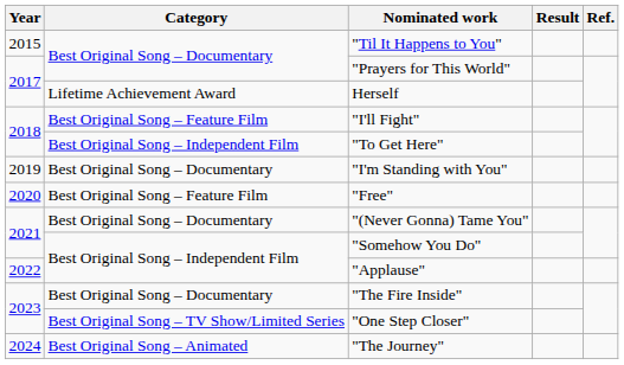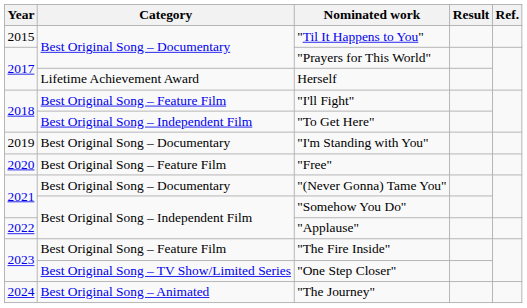 <table class="wikitable">
 <tr>
 <th>Year</th>
 <th>Category</th>
 <th>Nominated work</th>
 <th>Result</th>
 <th>Ref.</th>
 </tr>
 <tr>
 <td>2015</td>
 <td rowspan="2"><a href='#'>Best Original Song – Documentary</a></td>
 <td>"<a href='#'>Til It Happens to You</a>" </td>
 <td></td>
 <td align="center"></td>
 </tr>
 <tr>
 <td rowspan="2"><a href='#'>2017</a></td>
 <td>"Prayers for This World" </td>
 <td></td>
 <td align="center" rowspan="2"></td>
 </tr>
 <tr>
 <td>Lifetime Achievement Award</td>
 <td>Herself</td>
 <td></td>
 </tr>
 <tr>
 <td rowspan="2"><a href='#'>2018</a></td>
 <td><a href='#'>Best Original Song – Feature Film</a></td>
 <td>"I'll Fight" </td>
 <td></td>
 <td align="center" rowspan="2"></td>
 </tr>
 <tr>
 <td><a href='#'>Best Original Song – Independent Film</a></td>
 <td>"To Get Here" </td>
 <td></td>
 </tr>
 <tr>
 <td>2019</td>
 <td>Best Original Song – Documentary</td>
 <td>"I'm Standing with You" </td>
 <td></td>
 <td align="center"></td>
 </tr>
 <tr>
 <td><a href='#'>2020</a></td>
 <td>Best Original Song – Feature Film</td>
 <td>"Free" </td>
 <td></td>
 <td align="center"></td>
 </tr>
 <tr>
 <td rowspan="2"><a href='#'>2021</a></td>
 <td>Best Original Song – Documentary</td>
 <td>"(Never Gonna) Tame You" </td>
 <td></td>
 <td align="center" rowspan="2"></td>
 </tr>
 <tr>
 <td rowspan="2">Best Original Song – Independent Film</td>
 <td>"Somehow You Do" </td>
 <td></td>
 </tr>
 <tr>
 <td><a href='#'>2022</a></td>
 <td>"Applause" </td>
 <td></td>
 <td align="center"></td>
 </tr>
 <tr>
 <td rowspan="2"><a href='#'>2023</a></td>
-<td>Best Original Song – Documentary</td>
+<td>Best Original Song – Feature Film</td>
 <td>"The Fire Inside" </td>
 <td></td>
 <td align="center" rowspan="2"></td>
 </tr>
 <tr>
 <td><a href='#'>Best Original Song – TV Show/Limited Series</a></td>
 <td>"One Step Closer" </td>
 <td></td>
 </tr>
 <tr>
 <td><a href='#'>2024</a></td>
 <td><a href='#'>Best Original Song – Animated</a></td>
 <td>"The Journey" </td>
 <td></td>
 <td align="center"></td>
 </tr>
 </table>
